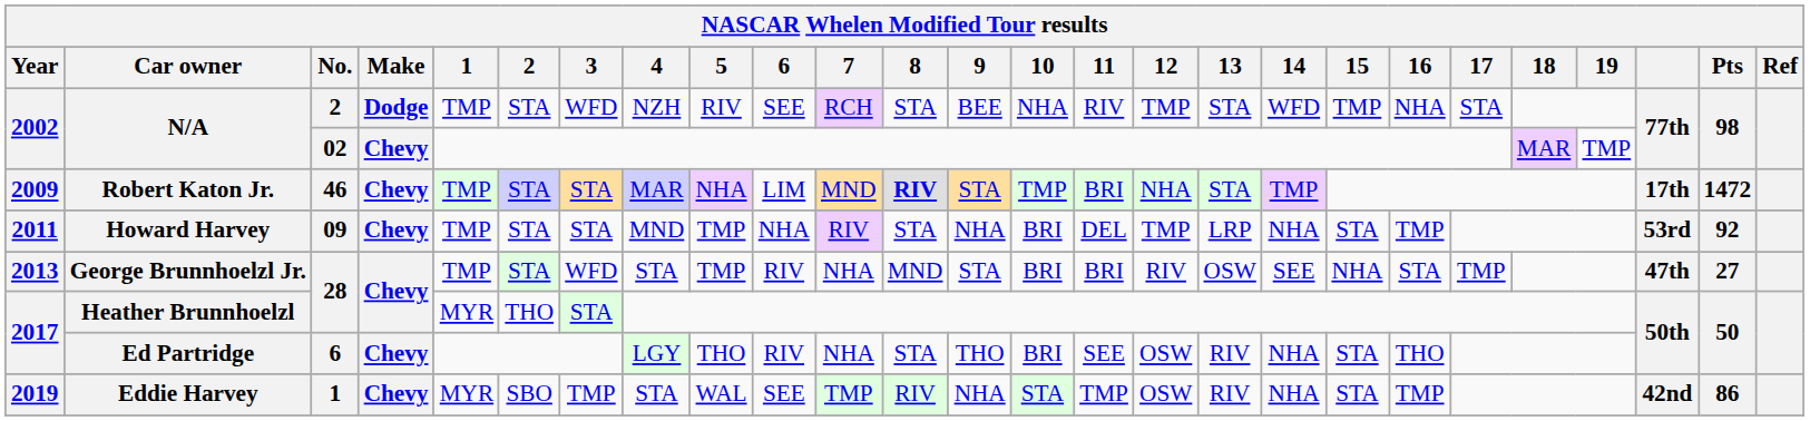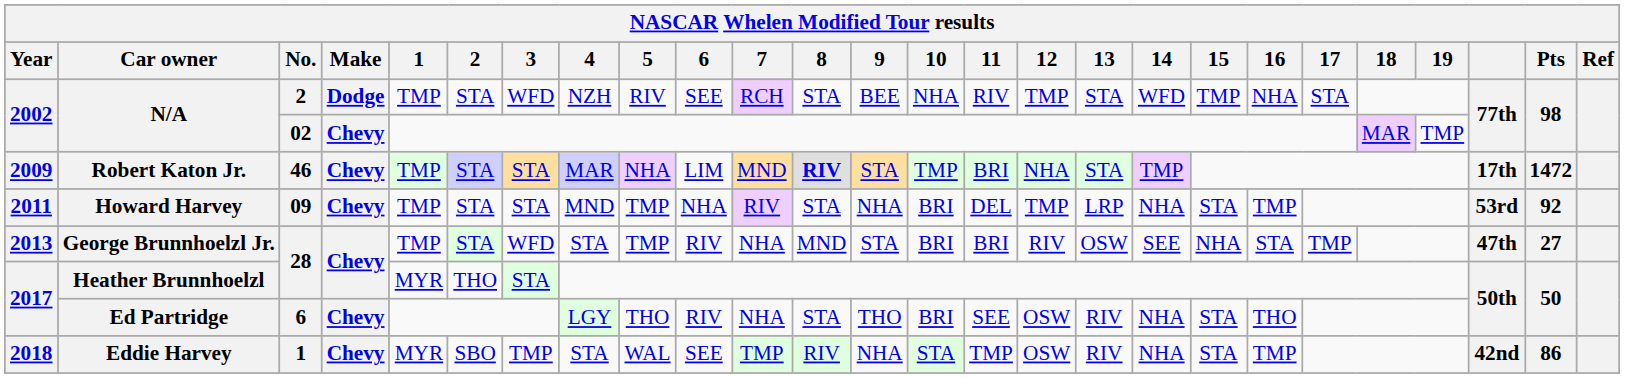 <table class="wikitable" style="text-align:center; font-size:75%">
 <tr>
 <th colspan=38><a href='#'>NASCAR</a> <a href='#'>Whelen Modified Tour</a> results</th>
 </tr>
 <tr>
 <th>Year</th>
 <th>Car owner</th>
 <th>No.</th>
 <th>Make</th>
 <th>1</th>
 <th>2</th>
 <th>3</th>
 <th>4</th>
 <th>5</th>
 <th>6</th>
 <th>7</th>
 <th>8</th>
 <th>9</th>
 <th>10</th>
 <th>11</th>
 <th>12</th>
 <th>13</th>
 <th>14</th>
 <th>15</th>
 <th>16</th>
 <th>17</th>
 <th>18</th>
 <th>19</th>
 <th></th>
 <th>Pts</th>
 <th>Ref</th>
 </tr>
 <tr>
 <th rowspan=2><a href='#'>2002</a></th>
 <th rowspan=2>N/A</th>
 <th>2</th>
 <th><a href='#'>Dodge</a></th>
 <td><a href='#'>TMP</a></td>
 <td><a href='#'>STA</a></td>
 <td><a href='#'>WFD</a></td>
 <td><a href='#'>NZH</a></td>
 <td><a href='#'>RIV</a></td>
 <td><a href='#'>SEE</a></td>
 <td style="background:#EFCFFF;"><a href='#'>RCH</a><br></td>
 <td><a href='#'>STA</a></td>
 <td><a href='#'>BEE</a></td>
 <td><a href='#'>NHA</a></td>
 <td><a href='#'>RIV</a></td>
 <td><a href='#'>TMP</a></td>
 <td><a href='#'>STA</a></td>
 <td><a href='#'>WFD</a></td>
 <td><a href='#'>TMP</a></td>
 <td><a href='#'>NHA</a></td>
 <td><a href='#'>STA</a></td>
 <td colspan=2></td>
 <th rowspan=2>77th</th>
 <th rowspan=2>98</th>
 <th rowspan=2></th>
 </tr>
 <tr>
 <th>02</th>
 <th><a href='#'>Chevy</a></th>
 <td colspan=17></td>
 <td style="background:#EFCFFF;"><a href='#'>MAR</a><br></td>
 <td><a href='#'>TMP</a></td>
 </tr>
 <tr>
 <th><a href='#'>2009</a></th>
 <th>Robert Katon Jr.</th>
 <th>46</th>
 <th><a href='#'>Chevy</a></th>
 <td style="background:#DFFFDF;"><a href='#'>TMP</a><br></td>
 <td style="background:#CFCFFF;"><a href='#'>STA</a><br></td>
 <td style="background:#FFDF9F;"><a href='#'>STA</a><br></td>
 <td style="background:#CFCFFF;"><a href='#'>MAR</a><br></td>
 <td style="background:#EFCFFF;"><a href='#'>NHA</a><br></td>
 <td><a href='#'>LIM</a></td>
 <td style="background:#FFDF9F;"><a href='#'>MND</a><br></td>
 <td style="background:#DFDFDF;"><strong><a href='#'>RIV</a></strong><br></td>
 <td style="background:#FFDF9F;"><a href='#'>STA</a><br></td>
 <td style="background:#DFFFDF;"><a href='#'>TMP</a><br></td>
 <td style="background:#DFFFDF;"><a href='#'>BRI</a><br></td>
 <td style="background:#DFFFDF;"><a href='#'>NHA</a><br></td>
 <td style="background:#DFFFDF;"><a href='#'>STA</a><br></td>
 <td style="background:#EFCFFF;"><a href='#'>TMP</a><br></td>
 <td colspan=5></td>
 <th>17th</th>
 <th>1472</th>
 <th></th>
 </tr>
 <tr>
 <th><a href='#'>2011</a></th>
 <th>Howard Harvey</th>
 <th>09</th>
 <th><a href='#'>Chevy</a></th>
 <td><a href='#'>TMP</a></td>
 <td><a href='#'>STA</a></td>
 <td><a href='#'>STA</a></td>
 <td><a href='#'>MND</a></td>
 <td><a href='#'>TMP</a></td>
 <td><a href='#'>NHA</a></td>
 <td style="background:#EFCFFF;"><a href='#'>RIV</a><br></td>
 <td><a href='#'>STA</a></td>
 <td><a href='#'>NHA</a></td>
 <td><a href='#'>BRI</a></td>
 <td><a href='#'>DEL</a></td>
 <td><a href='#'>TMP</a></td>
 <td><a href='#'>LRP</a></td>
 <td><a href='#'>NHA</a></td>
 <td><a href='#'>STA</a></td>
 <td><a href='#'>TMP</a></td>
 <td colspan=3></td>
 <th>53rd</th>
 <th>92</th>
 <th></th>
 </tr>
 <tr>
 <th><a href='#'>2013</a></th>
 <th>George Brunnhoelzl Jr.</th>
 <th rowspan=2>28</th>
 <th rowspan=2><a href='#'>Chevy</a></th>
 <td><a href='#'>TMP</a></td>
 <td style="background:#DFFFDF;"><a href='#'>STA</a><br></td>
 <td><a href='#'>WFD</a></td>
 <td><a href='#'>STA</a></td>
 <td><a href='#'>TMP</a></td>
 <td><a href='#'>RIV</a></td>
 <td><a href='#'>NHA</a></td>
 <td><a href='#'>MND</a></td>
 <td><a href='#'>STA</a></td>
 <td><a href='#'>BRI</a></td>
 <td><a href='#'>BRI</a></td>
 <td><a href='#'>RIV</a></td>
 <td><a href='#'>OSW</a></td>
 <td><a href='#'>SEE</a></td>
 <td><a href='#'>NHA</a></td>
 <td><a href='#'>STA</a></td>
 <td><a href='#'>TMP</a></td>
 <td colspan=2></td>
 <th>47th</th>
 <th>27</th>
 <th></th>
 </tr>
 <tr>
 <th rowspan=2><a href='#'>2017</a></th>
 <th>Heather Brunnhoelzl</th>
 <td><a href='#'>MYR</a></td>
 <td><a href='#'>THO</a></td>
 <td style="background:#DFFFDF;"><a href='#'>STA</a><br></td>
 <td colspan=16></td>
 <th rowspan=2>50th</th>
 <th rowspan=2>50</th>
 <th rowspan=2></th>
 </tr>
 <tr>
 <th>Ed Partridge</th>
 <th>6</th>
 <th><a href='#'>Chevy</a></th>
 <td colspan=3></td>
 <td style="background:#DFFFDF;"><a href='#'>LGY</a><br></td>
 <td><a href='#'>THO</a></td>
 <td><a href='#'>RIV</a></td>
 <td><a href='#'>NHA</a></td>
 <td><a href='#'>STA</a></td>
 <td><a href='#'>THO</a></td>
 <td><a href='#'>BRI</a></td>
 <td><a href='#'>SEE</a></td>
 <td><a href='#'>OSW</a></td>
 <td><a href='#'>RIV</a></td>
 <td><a href='#'>NHA</a></td>
 <td><a href='#'>STA</a></td>
 <td><a href='#'>THO</a></td>
 <td colspan=3></td>
 </tr>
 <tr>
-<th><a href='#'>2019</a></th>
+<th><a href='#'>2018</a></th>
 <th>Eddie Harvey</th>
 <th>1</th>
 <th><a href='#'>Chevy</a></th>
 <td><a href='#'>MYR</a></td>
 <td><a href='#'>SBO</a></td>
 <td><a href='#'>TMP</a></td>
 <td><a href='#'>STA</a></td>
 <td><a href='#'>WAL</a></td>
 <td><a href='#'>SEE</a></td>
 <td style="background:#DFFFDF;"><a href='#'>TMP</a><br></td>
 <td style="background:#DFFFDF;"><a href='#'>RIV</a><br></td>
 <td><a href='#'>NHA</a></td>
 <td style="background:#DFFFDF;"><a href='#'>STA</a><br></td>
 <td><a href='#'>TMP</a></td>
 <td><a href='#'>OSW</a></td>
 <td><a href='#'>RIV</a></td>
 <td><a href='#'>NHA</a></td>
 <td><a href='#'>STA</a></td>
 <td><a href='#'>TMP</a></td>
 <td colspan=3></td>
 <th>42nd</th>
 <th>86</th>
 <th></th>
 </tr>
 </table>
